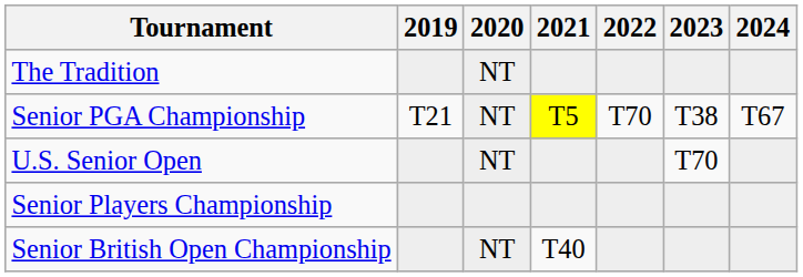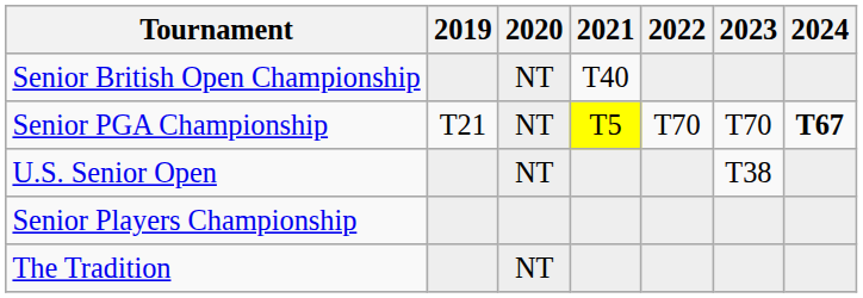 <table class="wikitable" style="font-size:95%;text-align:center;">
 <tr>
 <th>Tournament</th>
 <th>2019</th>
 <th>2020</th>
 <th>2021</th>
 <th>2022</th>
 <th>2023</th>
 <th>2024</th>
 </tr>
 <tr>
-<td align=left><a href='#'>The Tradition</a></td>
+<td align=left><a href='#'>Senior British Open Championship</a></td>
 <td style="background:#eeeeee;"></td>
 <td style="background:#eeeeee;">NT</td>
-<td style="background:#eeeeee;"></td>
+<td>T40</td>
 <td style="background:#eeeeee;"></td>
 <td style="background:#eeeeee;"></td>
 <td style="background:#eeeeee;"></td>
 </tr>
 <tr>
 <td align=left><a href='#'>Senior PGA Championship</a></td>
 <td>T21</td>
 <td style="background:#eeeeee;">NT</td>
 <td style="background:yellow">T5</td>
 <td>T70</td>
-<td>T38</td>
-<td>T67</td>
+<td>T70</td>
+<td><strong>T67</strong></td>
 </tr>
 <tr>
 <td align=left><a href='#'>U.S. Senior Open</a></td>
 <td style="background:#eeeeee;"></td>
 <td style="background:#eeeeee;">NT</td>
 <td style="background:#eeeeee;"></td>
 <td style="background:#eeeeee;"></td>
-<td>T70</td>
+<td>T38</td>
 <td style="background:#eeeeee;"></td>
 </tr>
 <tr>
 <td align=left><a href='#'>Senior Players Championship</a></td>
 <td style="background:#eeeeee;"></td>
 <td style="background:#eeeeee;"></td>
 <td style="background:#eeeeee;"></td>
 <td style="background:#eeeeee;"></td>
 <td style="background:#eeeeee;"></td>
 <td style="background:#eeeeee;"></td>
 </tr>
 <tr>
-<td align=left><a href='#'>Senior British Open Championship</a></td>
+<td align=left><a href='#'>The Tradition</a></td>
 <td style="background:#eeeeee;"></td>
 <td style="background:#eeeeee;">NT</td>
-<td>T40</td>
+<td style="background:#eeeeee;"></td>
 <td style="background:#eeeeee;"></td>
 <td style="background:#eeeeee;"></td>
 <td style="background:#eeeeee;"></td>
 </tr>
 </table>
